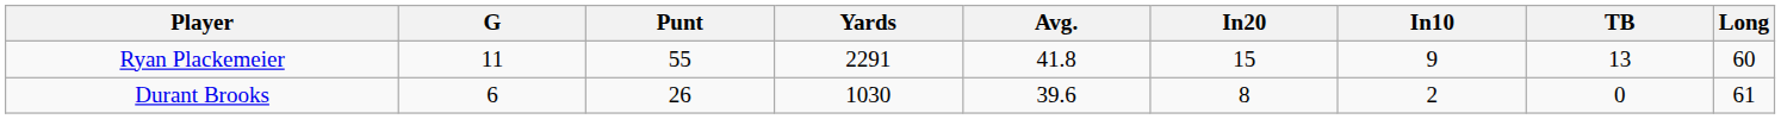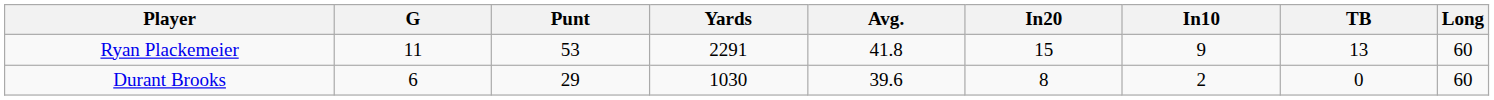 <table class="wikitable">
 <tr>
 <th bgcolor="#DDDDFF" width="23%">Player</th>
 <th bgcolor="#DDDDFF" width="11%">G</th>
 <th bgcolor="#DDDDFF" width="11%">Punt</th>
 <th bgcolor="#DDDDFF" width="11%">Yards</th>
 <th bgcolor="#DDDDFF" width="11%">Avg.</th>
 <th bgcolor="#DDDDFF" width="11%">In20</th>
 <th bgcolor="#DDDDFF" width="11%">In10</th>
 <th bgcolor="#DDDDFF" width="11%">TB</th>
 <th bgcolor="#DDDDFF" width="11%">Long</th>
 </tr>
 <tr align="center">
 <td><a href='#'>Ryan Plackemeier</a></td>
 <td>11</td>
-<td>55</td>
+<td>53</td>
 <td>2291</td>
 <td>41.8</td>
 <td>15</td>
 <td>9</td>
 <td>13</td>
 <td>60</td>
 </tr>
 <tr align="center">
 <td><a href='#'>Durant Brooks</a></td>
 <td>6</td>
-<td>26</td>
+<td>29</td>
 <td>1030</td>
 <td>39.6</td>
 <td>8</td>
 <td>2</td>
 <td>0</td>
-<td>61</td>
+<td>60</td>
 </tr>
 </table>
